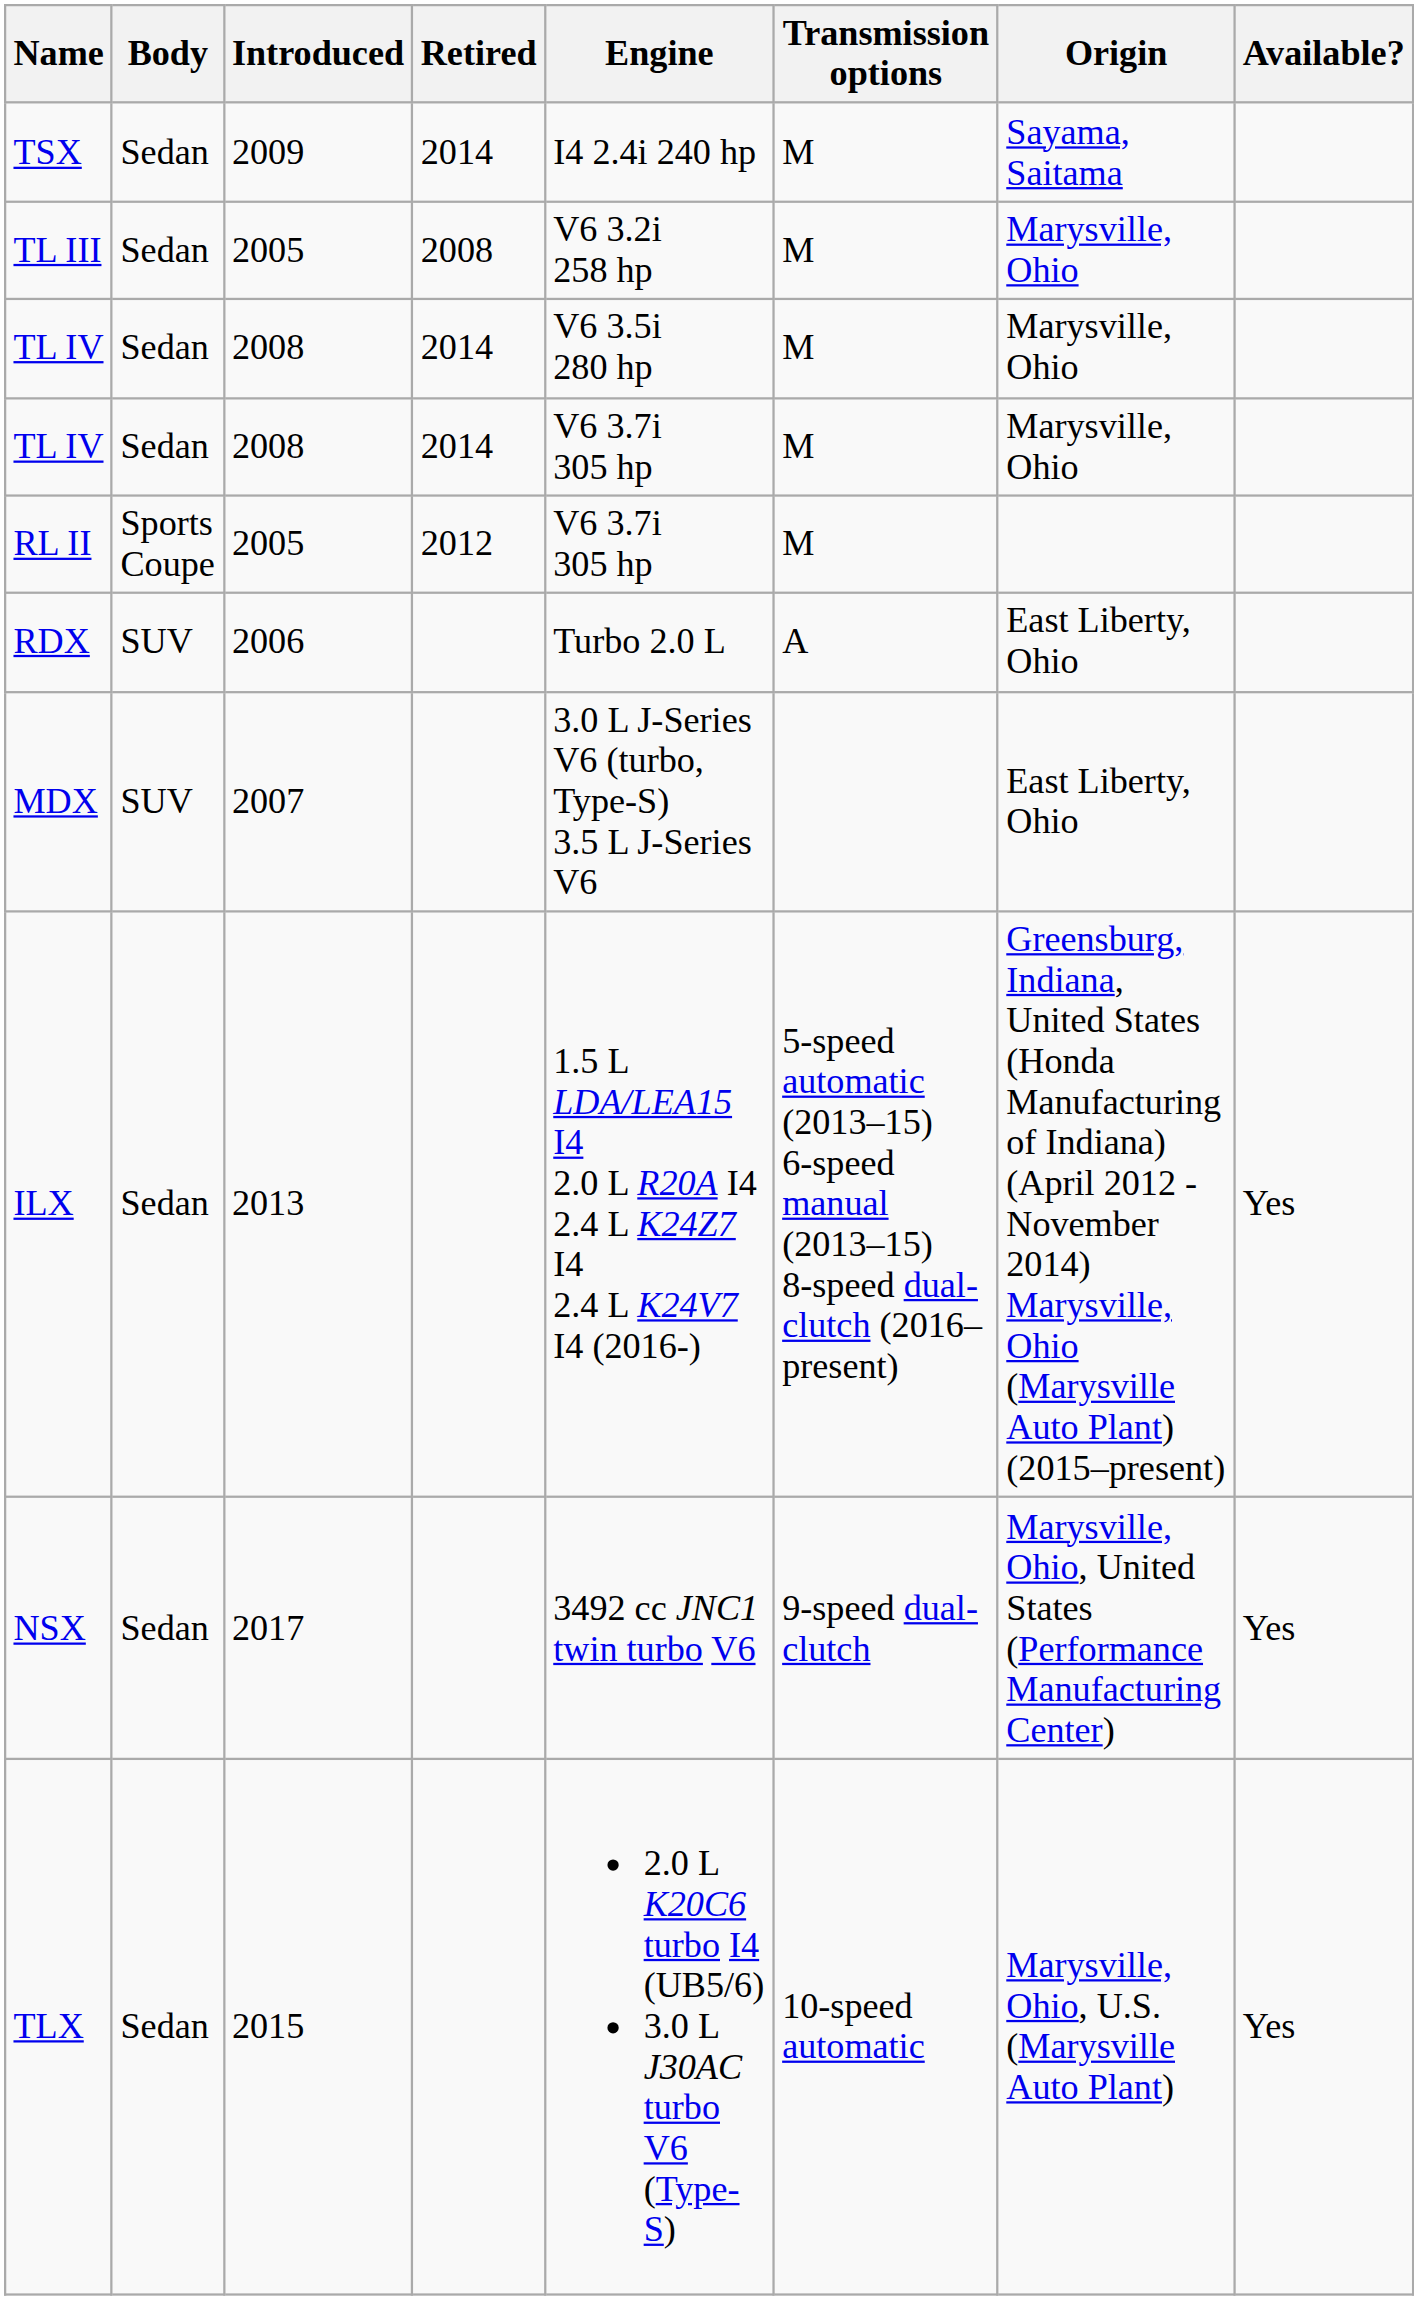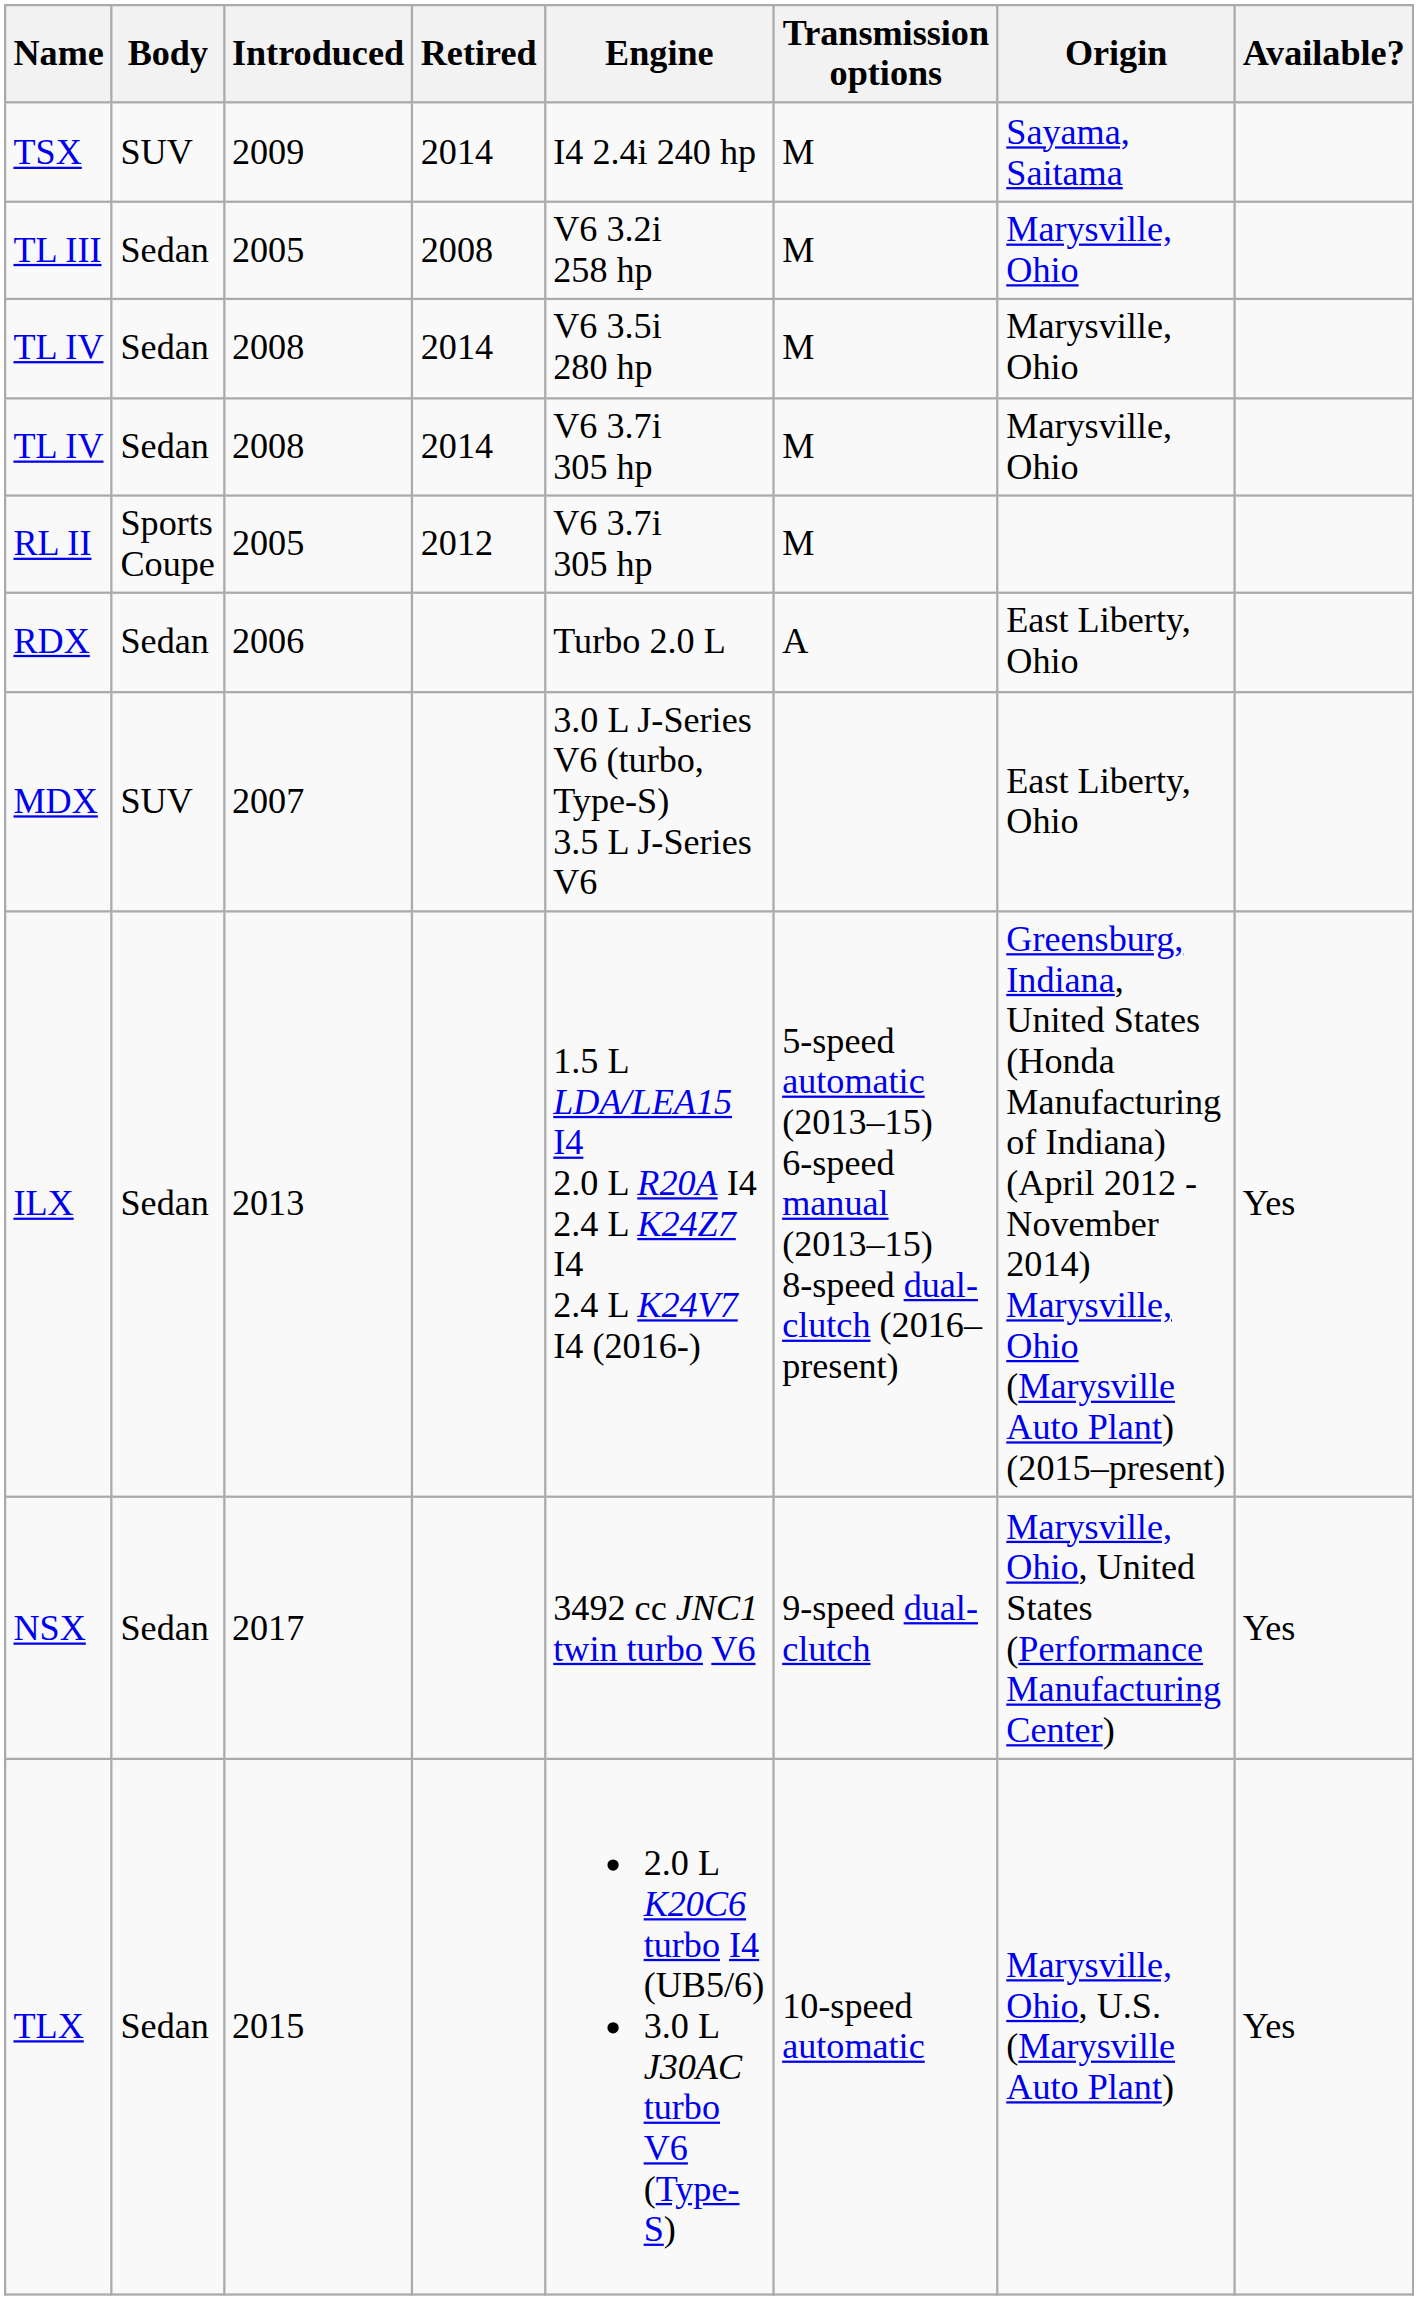 <table class="wikitable sortable" style="width:100%;">
 <tr>
 <th>Name</th>
 <th>Body</th>
 <th>Introduced</th>
 <th>Retired</th>
 <th>Engine</th>
 <th>Transmission options</th>
 <th>Origin</th>
 <th>Available?</th>
 </tr>
 <tr>
 <td><a href='#'>TSX</a></td>
-<td>Sedan</td>
+<td>SUV</td>
 <td>2009</td>
 <td>2014</td>
 <td>I4 2.4i 240 hp</td>
 <td>M</td>
 <td> <a href='#'>Sayama, Saitama</a></td>
 <td></td>
 </tr>
 <tr>
 <td><a href='#'>TL III</a></td>
 <td>Sedan</td>
 <td>2005</td>
 <td>2008</td>
 <td>V6 3.2i 258 hp</td>
 <td>M</td>
 <td> <a href='#'>Marysville, Ohio</a></td>
 <td></td>
 </tr>
 <tr>
 <td><a href='#'>TL IV</a></td>
 <td>Sedan</td>
 <td>2008</td>
 <td>2014</td>
 <td>V6 3.5i 280 hp</td>
 <td>M</td>
 <td> Marysville, Ohio</td>
 <td></td>
 </tr>
 <tr>
 <td><a href='#'>TL IV</a></td>
 <td>Sedan</td>
 <td>2008</td>
 <td>2014</td>
 <td>V6 3.7i 305 hp</td>
 <td>M</td>
 <td> Marysville, Ohio</td>
 <td></td>
 </tr>
 <tr>
 <td><a href='#'>RL II</a></td>
 <td>Sports Coupe</td>
 <td>2005</td>
 <td>2012</td>
 <td>V6 3.7i 305 hp</td>
 <td>M</td>
 <td></td>
 <td></td>
 </tr>
 <tr>
 <td><a href='#'>RDX</a></td>
-<td>SUV</td>
+<td>Sedan</td>
 <td>2006</td>
 <td></td>
 <td>Turbo 2.0 L</td>
 <td>A</td>
 <td> East Liberty, Ohio</td>
 <td></td>
 </tr>
 <tr>
 <td><a href='#'>MDX</a></td>
 <td>SUV</td>
 <td>2007</td>
 <td></td>
 <td>3.0 L J-Series V6 (turbo, Type-S)<br>3.5 L J-Series V6</td>
 <td></td>
 <td> East Liberty, Ohio</td>
 <td></td>
 </tr>
 <tr>
 <td><a href='#'>ILX</a></td>
 <td>Sedan</td>
 <td>2013</td>
 <td></td>
 <td>1.5 L <em><a href='#'>LDA/LEA15</a></em> <a href='#'>I4</a><br>2.0 L <em><a href='#'>R20A</a></em> I4<br>2.4 L <em><a href='#'>K24Z7</a></em> I4<br>2.4 L <em><a href='#'>K24V7</a></em> I4 (2016-)</td>
 <td>5-speed <a href='#'>automatic</a> (2013–15)<br>6-speed <a href='#'>manual</a> (2013–15)<br>8-speed <a href='#'>dual-clutch</a> (2016–present)</td>
 <td><a href='#'>Greensburg, Indiana</a>, United States (Honda Manufacturing of Indiana) (April 2012 - November 2014)<br><a href='#'>Marysville, Ohio</a> (<a href='#'>Marysville Auto Plant</a>) (2015–present)</td>
 <td>Yes</td>
 </tr>
 <tr>
 <td><a href='#'>NSX</a></td>
 <td>Sedan</td>
 <td>2017</td>
 <td></td>
 <td>3492 cc <em>JNC1</em> <a href='#'>twin turbo</a> <a href='#'>V6</a></td>
 <td>9-speed <a href='#'>dual-clutch</a></td>
 <td><a href='#'>Marysville, Ohio</a>, United States (<a href='#'>Performance Manufacturing Center</a>)</td>
 <td>Yes</td>
 </tr>
 <tr>
 <td><a href='#'>TLX</a></td>
 <td>Sedan</td>
 <td>2015</td>
 <td></td>
 <td><br><ul><li>2.0 L <a href='#'><em>K20C6</em></a> <a href='#'>turbo</a> <a href='#'>I4</a> (UB5/6)</li><li>3.0 L <em>J30AC</em> <a href='#'>turbo</a> <a href='#'>V6</a> (<a href='#'>Type-S</a>)</li></ul></td>
 <td>10-speed <a href='#'>automatic</a></td>
 <td><a href='#'>Marysville, Ohio</a>, U.S. (<a href='#'>Marysville Auto Plant</a>)</td>
 <td>Yes</td>
 </tr>
 </table>
